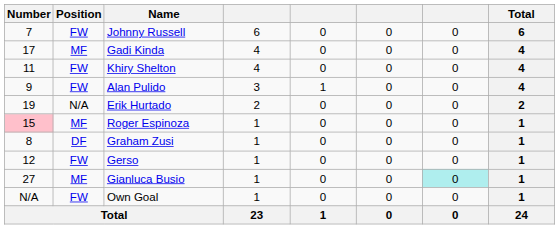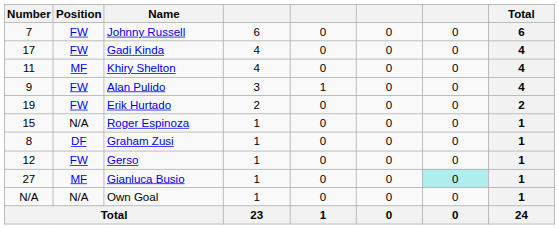 <table class="wikitable sortable" style="font-size: 95%; text-align: center;">
 <tr>
 <th width="40">Number</th>
 <th width="40">Position</th>
 <th width="150">Name</th>
 <th width="80"></th>
 <th width="80"></th>
 <th width="80"></th>
 <th width="80"></th>
 <th width="80"><strong>Total</strong></th>
 </tr>
 <tr>
 <td>7</td>
 <td><a href='#'>FW</a></td>
 <td align="left"> <a href='#'>Johnny Russell</a></td>
 <td>6</td>
 <td>0</td>
 <td>0</td>
 <td>0</td>
 <th>6</th>
 </tr>
 <tr>
 <td>17</td>
-<td><a href='#'>MF</a></td>
+<td><a href='#'>FW</a></td>
 <td align="left"><a href='#'>Gadi Kinda</a></td>
 <td>4</td>
 <td>0</td>
 <td>0</td>
 <td>0</td>
 <th>4</th>
 </tr>
 <tr>
 <td>11</td>
-<td><a href='#'>FW</a></td>
+<td><a href='#'>MF</a></td>
 <td align="left"> <a href='#'>Khiry Shelton</a></td>
 <td>4</td>
 <td>0</td>
 <td>0</td>
 <td>0</td>
 <th>4</th>
 </tr>
 <tr>
 <td>9</td>
 <td><a href='#'>FW</a></td>
 <td align="left"> <a href='#'>Alan Pulido</a></td>
 <td>3</td>
 <td>1</td>
 <td>0</td>
 <td>0</td>
 <th>4</th>
 </tr>
 <tr>
 <td>19</td>
-<td>N/A</td>
+<td><a href='#'>FW</a></td>
 <td align="left"> <a href='#'>Erik Hurtado</a></td>
 <td>2</td>
 <td>0</td>
 <td>0</td>
 <td>0</td>
 <th>2</th>
 </tr>
 <tr>
-<td style="background: pink;">15</td>
-<td><a href='#'>MF</a></td>
+<td>15</td>
+<td>N/A</td>
 <td align="left"> <a href='#'>Roger Espinoza</a></td>
 <td>1</td>
 <td>0</td>
 <td>0</td>
 <td>0</td>
 <th>1</th>
 </tr>
 <tr>
 <td>8</td>
 <td><a href='#'>DF</a></td>
 <td align="left"> <a href='#'>Graham Zusi</a></td>
 <td>1</td>
 <td>0</td>
 <td>0</td>
 <td>0</td>
 <th>1</th>
 </tr>
 <tr>
 <td>12</td>
 <td><a href='#'>FW</a></td>
 <td align="left"> <a href='#'>Gerso</a></td>
 <td>1</td>
 <td>0</td>
 <td>0</td>
 <td>0</td>
 <th>1</th>
 </tr>
 <tr>
 <td>27</td>
 <td><a href='#'>MF</a></td>
 <td align="left"> <a href='#'>Gianluca Busio</a></td>
 <td>1</td>
 <td>0</td>
 <td>0</td>
 <td style="background: paleturquoise;">0</td>
 <th>1</th>
 </tr>
 <tr>
 <td>N/A</td>
-<td><a href='#'>FW</a></td>
+<td>N/A</td>
 <td align="left">Own Goal</td>
 <td>1</td>
 <td>0</td>
 <td>0</td>
 <td>0</td>
 <th>1</th>
 </tr>
 <tr>
 <th colspan="3">Total</th>
 <th>23</th>
 <th>1</th>
 <th>0</th>
 <th>0</th>
 <th>24</th>
 </tr>
 </table>
